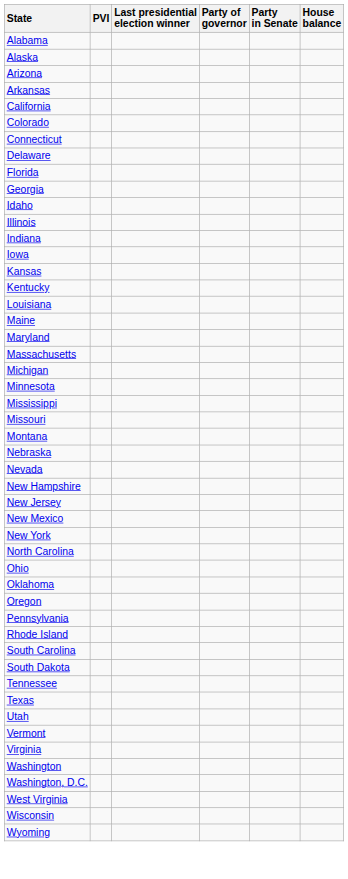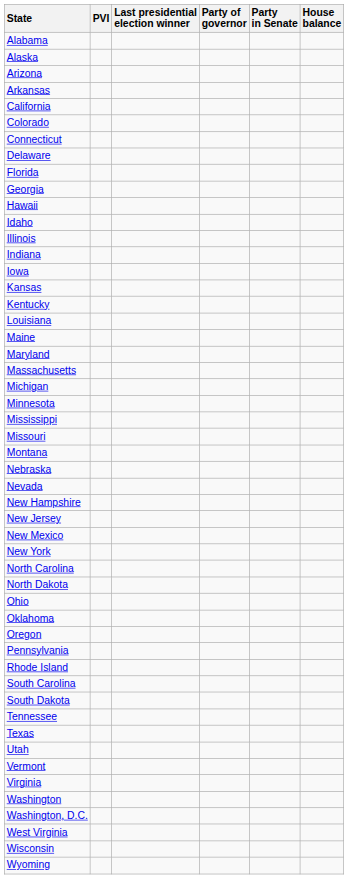 <table class="wikitable sortable static-row-numbers">
 <tr>
 <th scope="col" style="text-align:left;">State</th>
 <th scope="col" style="text-align:left;">PVI</th>
 <th scope="col" style="text-align:left;">Last presidential<br>election winner</th>
 <th scope="col" style="text-align:left;">Party of<br>governor</th>
 <th scope="col" style="text-align:left;">Party<br>in Senate</th>
 <th scope="col" style="text-align:left;">House<br>balance<br></th>
 </tr>
 <tr>
 <td><a href='#'>Alabama</a></td>
 <td></td>
 <td></td>
 <td></td>
 <td></td>
 <td></td>
 </tr>
 <tr>
 <td><a href='#'>Alaska</a></td>
 <td></td>
 <td></td>
 <td></td>
 <td></td>
 <td></td>
 </tr>
 <tr>
 <td><a href='#'>Arizona</a></td>
 <td></td>
 <td></td>
 <td></td>
 <td></td>
 <td></td>
 </tr>
 <tr>
 <td><a href='#'>Arkansas</a></td>
 <td></td>
 <td></td>
 <td></td>
 <td></td>
 <td></td>
 </tr>
 <tr>
 <td><a href='#'>California</a></td>
 <td></td>
 <td></td>
 <td></td>
 <td></td>
 <td></td>
 </tr>
 <tr>
 <td><a href='#'>Colorado</a></td>
 <td></td>
 <td></td>
 <td></td>
 <td></td>
 <td></td>
 </tr>
 <tr>
 <td><a href='#'>Connecticut</a></td>
 <td></td>
 <td></td>
 <td></td>
 <td></td>
 <td></td>
 </tr>
 <tr>
 <td><a href='#'>Delaware</a></td>
 <td></td>
 <td></td>
 <td></td>
 <td></td>
 <td></td>
 </tr>
 <tr>
 <td><a href='#'>Florida</a></td>
 <td></td>
 <td></td>
 <td></td>
 <td></td>
 <td></td>
 </tr>
 <tr>
 <td><a href='#'>Georgia</a></td>
+<td></td>
+<td></td>
+<td></td>
+<td></td>
+<td></td>
+</tr>
+<tr>
+<td><a href='#'>Hawaii</a></td>
 <td></td>
 <td></td>
 <td></td>
 <td></td>
 <td></td>
 </tr>
 <tr>
 <td><a href='#'>Idaho</a></td>
 <td></td>
 <td></td>
 <td></td>
 <td></td>
 <td></td>
 </tr>
 <tr>
 <td><a href='#'>Illinois</a></td>
 <td></td>
 <td></td>
 <td></td>
 <td></td>
 <td></td>
 </tr>
 <tr>
 <td><a href='#'>Indiana</a></td>
 <td></td>
 <td></td>
 <td></td>
 <td></td>
 <td></td>
 </tr>
 <tr>
 <td><a href='#'>Iowa</a></td>
 <td></td>
 <td></td>
 <td></td>
 <td></td>
 <td></td>
 </tr>
 <tr>
 <td><a href='#'>Kansas</a></td>
 <td></td>
 <td></td>
 <td></td>
 <td></td>
 <td></td>
 </tr>
 <tr>
 <td><a href='#'>Kentucky</a></td>
 <td></td>
 <td></td>
 <td></td>
 <td></td>
 <td></td>
 </tr>
 <tr>
 <td><a href='#'>Louisiana</a></td>
 <td></td>
 <td></td>
 <td></td>
 <td></td>
 <td></td>
 </tr>
 <tr>
 <td><a href='#'>Maine</a></td>
 <td></td>
 <td></td>
 <td></td>
 <td></td>
 <td></td>
 </tr>
 <tr>
 <td><a href='#'>Maryland</a></td>
 <td></td>
 <td></td>
 <td></td>
 <td></td>
 <td></td>
 </tr>
 <tr>
 <td><a href='#'>Massachusetts</a></td>
 <td></td>
 <td></td>
 <td></td>
 <td></td>
 <td></td>
 </tr>
 <tr>
 <td><a href='#'>Michigan</a></td>
 <td></td>
 <td></td>
 <td></td>
 <td></td>
 <td></td>
 </tr>
 <tr>
 <td><a href='#'>Minnesota</a></td>
 <td></td>
 <td></td>
 <td></td>
 <td></td>
 <td></td>
 </tr>
 <tr>
 <td><a href='#'>Mississippi</a></td>
 <td></td>
 <td></td>
 <td></td>
 <td></td>
 <td></td>
 </tr>
 <tr>
 <td><a href='#'>Missouri</a></td>
 <td></td>
 <td></td>
 <td></td>
 <td></td>
 <td></td>
 </tr>
 <tr>
 <td><a href='#'>Montana</a></td>
 <td></td>
 <td></td>
 <td></td>
 <td></td>
 <td></td>
 </tr>
 <tr>
 <td><a href='#'>Nebraska</a></td>
 <td></td>
 <td></td>
 <td></td>
 <td></td>
 <td></td>
 </tr>
 <tr>
 <td><a href='#'>Nevada</a></td>
 <td></td>
 <td></td>
 <td></td>
 <td></td>
 <td></td>
 </tr>
 <tr>
 <td><a href='#'>New Hampshire</a></td>
 <td></td>
 <td></td>
 <td></td>
 <td></td>
 <td></td>
 </tr>
 <tr>
 <td><a href='#'>New Jersey</a></td>
 <td></td>
 <td></td>
 <td></td>
 <td></td>
 <td></td>
 </tr>
 <tr>
 <td><a href='#'>New Mexico</a></td>
 <td></td>
 <td></td>
 <td></td>
 <td></td>
 <td></td>
 </tr>
 <tr>
 <td><a href='#'>New York</a></td>
 <td></td>
 <td></td>
 <td></td>
 <td></td>
 <td></td>
 </tr>
 <tr>
 <td><a href='#'>North Carolina</a></td>
 <td></td>
 <td></td>
 <td></td>
 <td></td>
 <td></td>
 </tr>
 <tr>
+<td><a href='#'>North Dakota</a></td>
+<td></td>
+<td></td>
+<td></td>
+<td></td>
+<td></td>
+</tr>
+<tr>
 <td><a href='#'>Ohio</a></td>
 <td></td>
 <td></td>
 <td></td>
 <td></td>
 <td></td>
 </tr>
 <tr>
 <td><a href='#'>Oklahoma</a></td>
 <td></td>
 <td></td>
 <td></td>
 <td></td>
 <td></td>
 </tr>
 <tr>
 <td><a href='#'>Oregon</a></td>
 <td></td>
 <td></td>
 <td></td>
 <td></td>
 <td></td>
 </tr>
 <tr>
 <td><a href='#'>Pennsylvania</a></td>
 <td></td>
 <td></td>
 <td></td>
 <td></td>
 <td></td>
 </tr>
 <tr>
 <td><a href='#'>Rhode Island</a></td>
 <td></td>
 <td></td>
 <td></td>
 <td></td>
 <td></td>
 </tr>
 <tr>
 <td><a href='#'>South Carolina</a></td>
 <td></td>
 <td></td>
 <td></td>
 <td></td>
 <td></td>
 </tr>
 <tr>
 <td><a href='#'>South Dakota</a></td>
 <td></td>
 <td></td>
 <td></td>
 <td></td>
 <td></td>
 </tr>
 <tr>
 <td><a href='#'>Tennessee</a></td>
 <td></td>
 <td></td>
 <td></td>
 <td></td>
 <td></td>
 </tr>
 <tr>
 <td><a href='#'>Texas</a></td>
 <td></td>
 <td></td>
 <td></td>
 <td></td>
 <td></td>
 </tr>
 <tr>
 <td><a href='#'>Utah</a></td>
 <td></td>
 <td></td>
 <td></td>
 <td></td>
 <td></td>
 </tr>
 <tr>
 <td><a href='#'>Vermont</a></td>
 <td></td>
 <td></td>
 <td></td>
 <td></td>
 <td></td>
 </tr>
 <tr>
 <td><a href='#'>Virginia</a></td>
 <td></td>
 <td></td>
 <td></td>
 <td></td>
 <td></td>
 </tr>
 <tr>
 <td><a href='#'>Washington</a></td>
 <td></td>
 <td></td>
 <td></td>
 <td></td>
 <td></td>
 </tr>
 <tr>
 <td><a href='#'>Washington, D.C.</a></td>
 <td></td>
 <td></td>
 <td></td>
 <td></td>
 <td></td>
 </tr>
 <tr>
 <td><a href='#'>West Virginia</a></td>
 <td></td>
 <td></td>
 <td></td>
 <td></td>
 <td></td>
 </tr>
 <tr>
 <td><a href='#'>Wisconsin</a></td>
 <td></td>
 <td></td>
 <td></td>
 <td></td>
 <td></td>
 </tr>
 <tr>
 <td><a href='#'>Wyoming</a></td>
 <td></td>
 <td></td>
 <td></td>
 <td></td>
 <td></td>
 </tr>
 </table>
